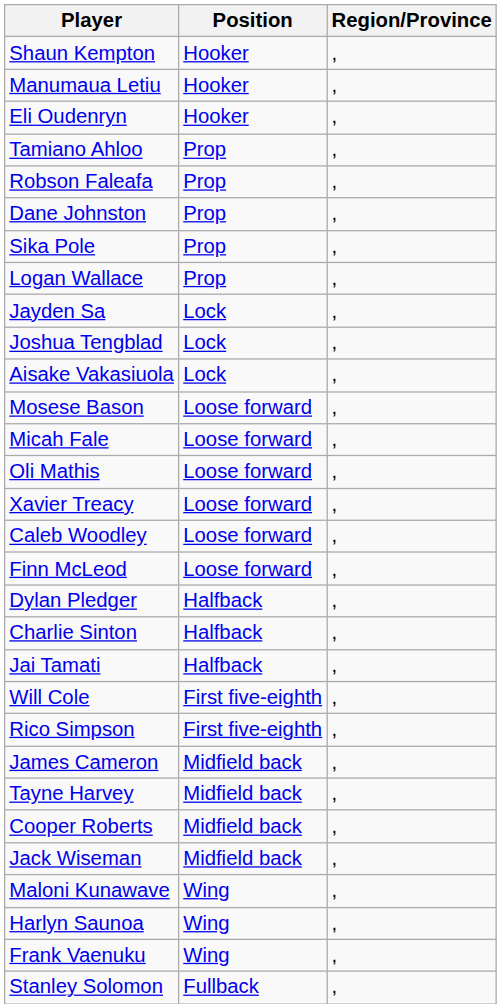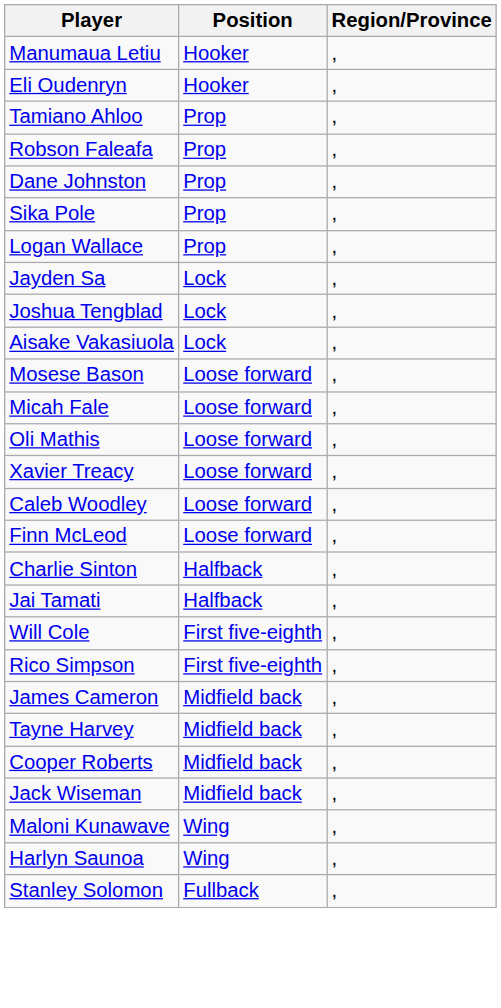 <table class="wikitable sortable">
 <tr>
 <th>Player</th>
 <th>Position</th>
 <th>Region/Province</th>
-</tr>
-<tr>
-<td><a href='#'>Shaun Kempton</a></td>
-<td><a href='#'>Hooker</a></td>
-<td>, </td>
 </tr>
 <tr>
 <td><a href='#'>Manumaua Letiu</a></td>
 <td><a href='#'>Hooker</a></td>
 <td>, </td>
 </tr>
 <tr>
 <td><a href='#'>Eli Oudenryn</a></td>
 <td><a href='#'>Hooker</a></td>
 <td>, </td>
 </tr>
 <tr>
 <td><a href='#'>Tamiano Ahloo</a></td>
 <td><a href='#'>Prop</a></td>
 <td>, </td>
 </tr>
 <tr>
 <td><a href='#'>Robson Faleafa</a></td>
 <td><a href='#'>Prop</a></td>
 <td>, </td>
 </tr>
 <tr>
 <td><a href='#'>Dane Johnston</a></td>
 <td><a href='#'>Prop</a></td>
 <td>, </td>
 </tr>
 <tr>
 <td><a href='#'>Sika Pole</a></td>
 <td><a href='#'>Prop</a></td>
 <td>, </td>
 </tr>
 <tr>
 <td><a href='#'>Logan Wallace</a></td>
 <td><a href='#'>Prop</a></td>
 <td>, </td>
 </tr>
 <tr>
 <td><a href='#'>Jayden Sa</a></td>
 <td><a href='#'>Lock</a></td>
 <td>, </td>
 </tr>
 <tr>
 <td><a href='#'>Joshua Tengblad</a></td>
 <td><a href='#'>Lock</a></td>
 <td>, </td>
 </tr>
 <tr>
 <td><a href='#'>Aisake Vakasiuola</a></td>
 <td><a href='#'>Lock</a></td>
 <td>, </td>
 </tr>
 <tr>
 <td><a href='#'>Mosese Bason</a></td>
 <td><a href='#'>Loose forward</a></td>
 <td>, </td>
 </tr>
 <tr>
 <td><a href='#'>Micah Fale</a></td>
 <td><a href='#'>Loose forward</a></td>
 <td>, </td>
 </tr>
 <tr>
 <td><a href='#'>Oli Mathis</a></td>
 <td><a href='#'>Loose forward</a></td>
 <td>, </td>
 </tr>
 <tr>
 <td><a href='#'>Xavier Treacy</a></td>
 <td><a href='#'>Loose forward</a></td>
 <td>, </td>
 </tr>
 <tr>
 <td><a href='#'>Caleb Woodley</a></td>
 <td><a href='#'>Loose forward</a></td>
 <td>, </td>
 </tr>
 <tr>
 <td><a href='#'>Finn McLeod</a></td>
 <td><a href='#'>Loose forward</a></td>
 <td>, </td>
 </tr>
 <tr>
-<td><a href='#'>Dylan Pledger</a></td>
-<td><a href='#'>Halfback</a></td>
-<td>, </td>
-</tr>
-<tr>
 <td><a href='#'>Charlie Sinton</a></td>
 <td><a href='#'>Halfback</a></td>
 <td>, </td>
 </tr>
 <tr>
 <td><a href='#'>Jai Tamati</a></td>
 <td><a href='#'>Halfback</a></td>
 <td>, </td>
 </tr>
 <tr>
 <td><a href='#'>Will Cole</a></td>
 <td><a href='#'>First five-eighth</a></td>
 <td>, </td>
 </tr>
 <tr>
 <td><a href='#'>Rico Simpson</a></td>
 <td><a href='#'>First five-eighth</a></td>
 <td>, </td>
 </tr>
 <tr>
 <td><a href='#'>James Cameron</a></td>
 <td><a href='#'>Midfield back</a></td>
 <td>, </td>
 </tr>
 <tr>
 <td><a href='#'>Tayne Harvey</a></td>
 <td><a href='#'>Midfield back</a></td>
 <td>, </td>
 </tr>
 <tr>
 <td><a href='#'>Cooper Roberts</a></td>
 <td><a href='#'>Midfield back</a></td>
 <td>, </td>
 </tr>
 <tr>
 <td><a href='#'>Jack Wiseman</a></td>
 <td><a href='#'>Midfield back</a></td>
 <td>, </td>
 </tr>
 <tr>
 <td><a href='#'>Maloni Kunawave</a></td>
 <td><a href='#'>Wing</a></td>
 <td>, </td>
 </tr>
 <tr>
 <td><a href='#'>Harlyn Saunoa</a></td>
 <td><a href='#'>Wing</a></td>
 <td>, </td>
 </tr>
 <tr>
-<td><a href='#'>Frank Vaenuku</a></td>
-<td><a href='#'>Wing</a></td>
-<td>, </td>
-</tr>
-<tr>
 <td><a href='#'>Stanley Solomon</a></td>
 <td><a href='#'>Fullback</a></td>
 <td>, </td>
 </tr>
 </table>
